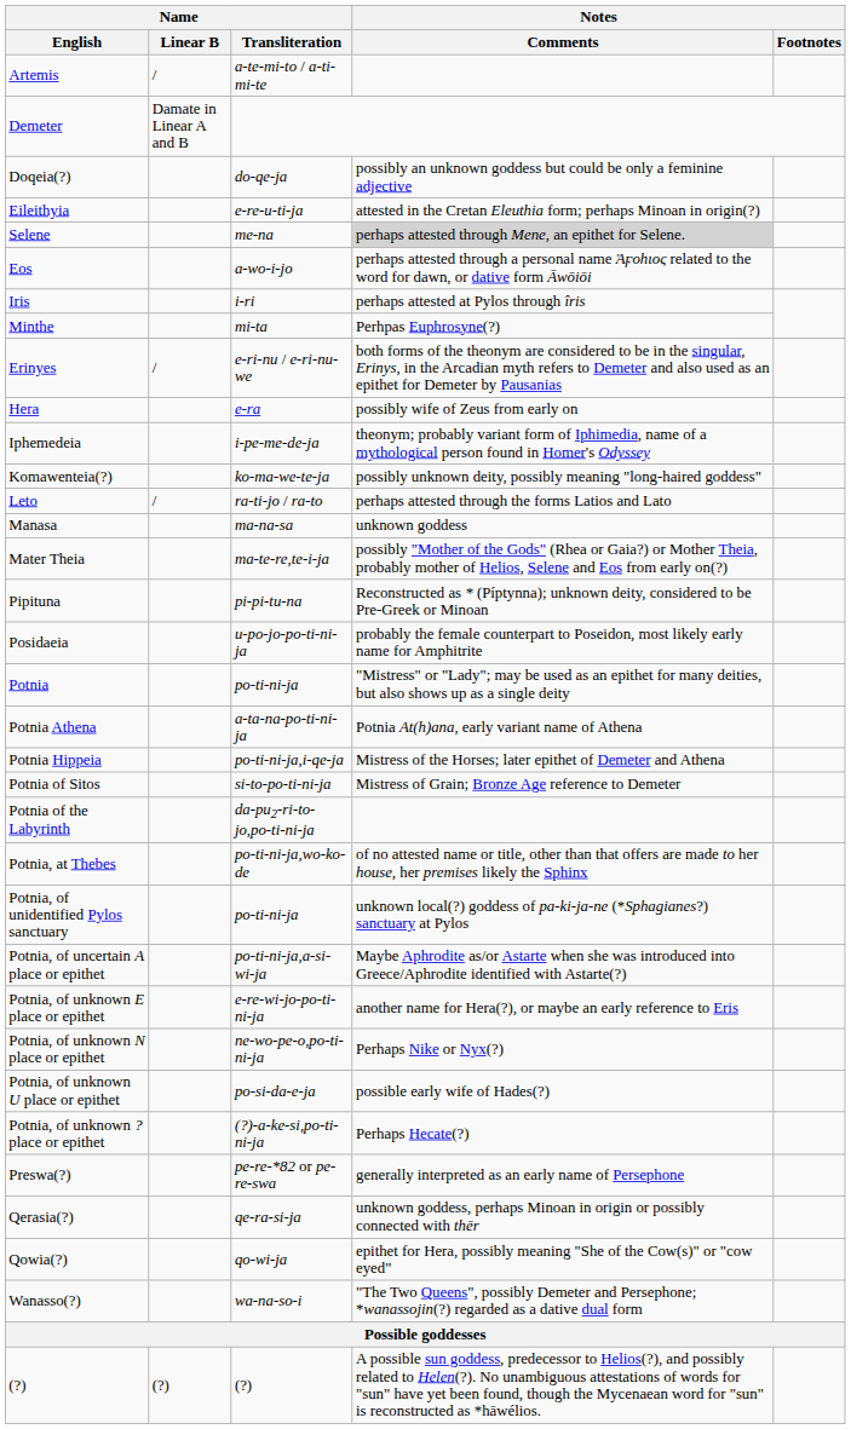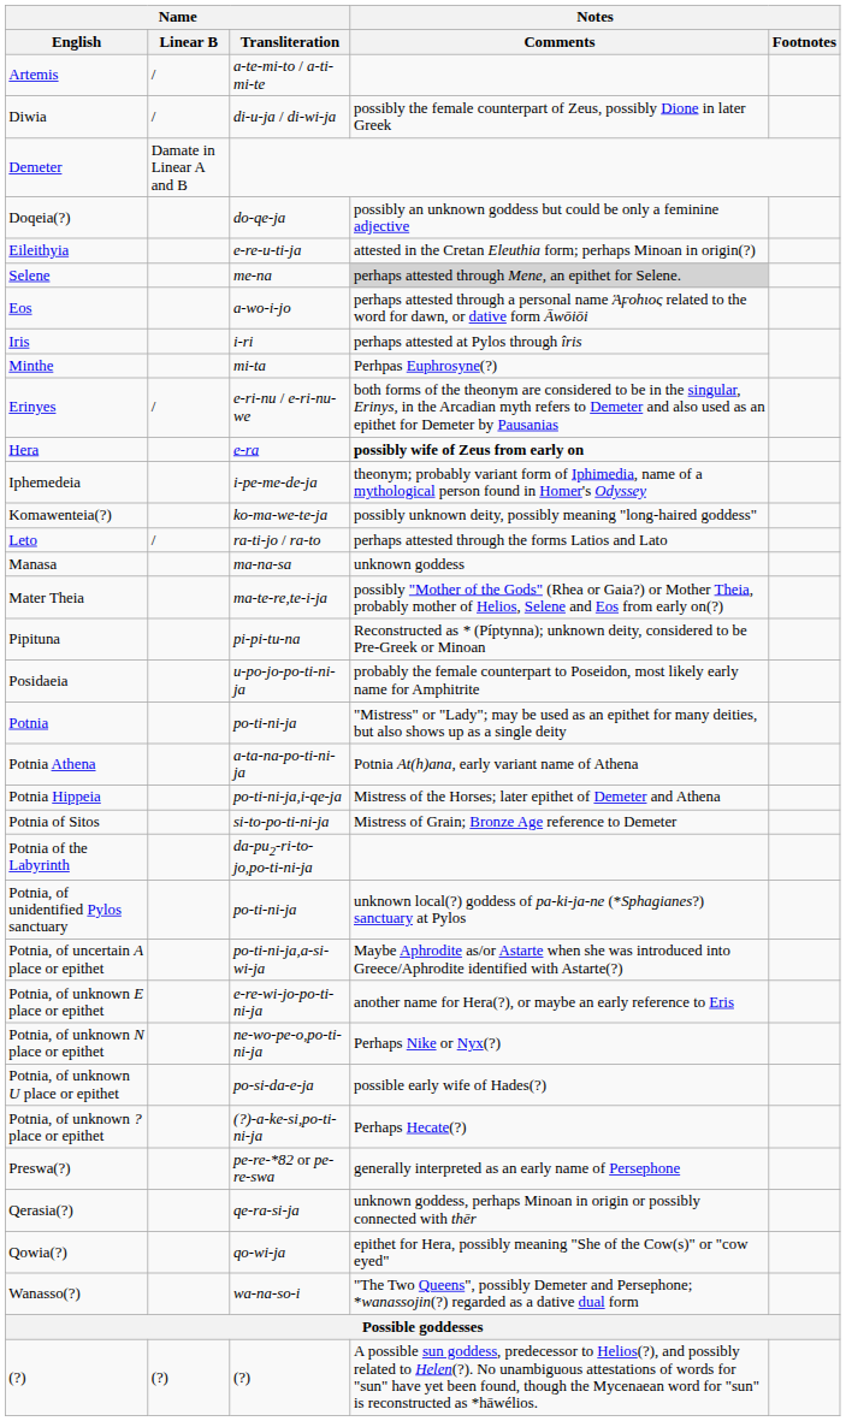 <table class="wikitable">
 <tr>
 <th colspan="3">Name</th>
 <th colspan="2">Notes</th>
 </tr>
 <tr>
 <th>English</th>
 <th>Linear B</th>
 <th>Transliteration</th>
 <th>Comments</th>
 <th>Footnotes</th>
 </tr>
 <tr>
 <td><a href='#'>Artemis</a></td>
 <td> / </td>
 <td><em>a-te-mi-to</em> / <em>a-ti-mi-te</em></td>
 <td></td>
+<td></td>
+</tr>
+<tr>
+<td>Diwia</td>
+<td> / </td>
+<td><em>di-u-ja</em> / <em>di-wi-ja</em></td>
+<td>possibly the female counterpart of Zeus, possibly <a href='#'>Dione</a> in later Greek</td>
 <td></td>
 </tr>
 <tr>
 <td><a href='#'>Demeter</a></td>
 <td>Damate in Linear A and B</td>
 </tr>
 <tr>
 <td>Doqeia(?)</td>
 <td></td>
 <td><em>do-qe-ja</em></td>
 <td>possibly an unknown goddess but could be only a feminine <a href='#'>adjective</a></td>
 <td></td>
 </tr>
 <tr>
 <td><a href='#'>Eileithyia</a></td>
 <td></td>
 <td><em>e-re-u-ti-ja</em></td>
 <td>attested in the Cretan <em>Eleuthia</em> form; perhaps Minoan in origin(?)</td>
 <td></td>
 </tr>
 <tr>
 <td><a href='#'>Selene</a></td>
 <td></td>
 <td><em>me-na</em></td>
 <td style="background: lightgrey;">perhaps attested through <em>Mene</em>, an epithet for Selene.</td>
 </tr>
 <tr>
 <td><a href='#'>Eos</a></td>
 <td></td>
 <td><em>a-wo-i-jo</em></td>
 <td>perhaps attested through a personal name <em>Ἀϝohιος</em> related to the word for dawn, or <a href='#'>dative</a> form <em>Āwōiōi</em></td>
 <td></td>
 </tr>
 <tr>
 <td><a href='#'>Iris</a></td>
 <td></td>
 <td><em>i-ri</em></td>
 <td>perhaps attested at Pylos through <em>îris</em></td>
 </tr>
 <tr>
 <td><a href='#'>Minthe</a></td>
 <td></td>
 <td><em>mi-ta</em></td>
 <td>Perhpas <a href='#'>Euphrosyne</a>(?)</td>
 </tr>
 <tr>
 <td><a href='#'>Erinyes</a></td>
 <td> / </td>
 <td><em>e-ri-nu</em> / <em>e-ri-nu-we</em></td>
 <td>both forms of the theonym are considered to be in the <a href='#'>singular</a>, <em>Erinys</em>, in the Arcadian myth refers to <a href='#'>Demeter</a> and also used as an epithet for Demeter by <a href='#'>Pausanias</a></td>
 <td></td>
 </tr>
 <tr>
 <td><a href='#'>Hera</a></td>
 <td></td>
 <td><em><a href='#'>e-ra</a></em></td>
-<td>possibly wife of Zeus from early on</td>
+<td><strong>possibly wife of Zeus from early on</strong></td>
 <td></td>
 </tr>
 <tr>
 <td>Iphemedeia</td>
 <td></td>
 <td><em>i-pe-me-de-ja</em></td>
 <td>theonym; probably variant form of <a href='#'>Iphimedia</a>, name of a <a href='#'>mythological</a> person found in <a href='#'>Homer</a>'s <em><a href='#'>Odyssey</a></em></td>
 <td></td>
 </tr>
 <tr>
 <td>Komawenteia(?)</td>
 <td></td>
 <td><em>ko-ma-we-te-ja</em></td>
 <td>possibly unknown deity, possibly meaning "long-haired goddess"</td>
 <td></td>
 </tr>
 <tr>
 <td><a href='#'>Leto</a></td>
 <td> / </td>
 <td><em>ra-ti-jo</em> / <em>ra-to</em></td>
 <td>perhaps attested through the forms Latios and Lato</td>
 <td></td>
 </tr>
 <tr>
 <td>Manasa</td>
 <td></td>
 <td><em>ma-na-sa</em></td>
 <td>unknown goddess</td>
 <td></td>
 </tr>
 <tr>
 <td>Mater Theia</td>
 <td></td>
 <td><em>ma-te-re,te-i-ja</em></td>
 <td>possibly <a href='#'>"Mother of the Gods"</a> (Rhea or Gaia?) or Mother <a href='#'>Theia</a>, probably mother of <a href='#'>Helios</a>, <a href='#'>Selene</a> and <a href='#'>Eos</a> from early on(?)</td>
 <td></td>
 </tr>
 <tr>
 <td>Pipituna</td>
 <td></td>
 <td><em>pi-pi-tu-na</em></td>
 <td>Reconstructed as <em>*</em> (Píptynna); unknown deity, considered to be Pre-Greek or Minoan</td>
 <td></td>
 </tr>
 <tr>
 <td>Posidaeia</td>
 <td></td>
 <td><em>u-po-jo-po-ti-ni-ja</em></td>
 <td>probably the female counterpart to Poseidon, most likely early name for Amphitrite</td>
 <td></td>
 </tr>
 <tr>
 <td><a href='#'>Potnia</a></td>
 <td></td>
 <td><em>po-ti-ni-ja</em></td>
 <td>"Mistress" or "Lady"; may be used as an epithet for many deities, but also shows up as a single deity</td>
 <td></td>
 </tr>
 <tr>
 <td>Potnia <a href='#'>Athena</a></td>
 <td></td>
 <td><em>a-ta-na-po-ti-ni-ja</em></td>
 <td>Potnia <em>At(h)ana</em>, early variant name of Athena</td>
 <td></td>
 </tr>
 <tr>
 <td>Potnia <a href='#'>Hippeia</a></td>
 <td></td>
 <td><em>po-ti-ni-ja,i-qe-ja</em></td>
 <td>Mistress of the Horses; later epithet of <a href='#'>Demeter</a> and Athena</td>
 <td></td>
 </tr>
 <tr>
 <td>Potnia of Sitos</td>
 <td></td>
 <td><em>si-to-po-ti-ni-ja</em></td>
 <td>Mistress of Grain; <a href='#'>Bronze Age</a> reference to Demeter</td>
 <td></td>
 </tr>
 <tr>
 <td>Potnia of the <a href='#'>Labyrinth</a></td>
 <td></td>
 <td><em>da-pu<sub>2</sub>-ri-to-jo,po-ti-ni-ja</em></td>
 <td></td>
 <td></td>
 </tr>
 <tr>
-<td>Potnia, at <a href='#'>Thebes</a></td>
-<td></td>
-<td><em>po-ti-ni-ja,wo-ko-de</em></td>
-<td>of no attested name or title, other than that offers are made <em>to</em> her <em>house</em>, her <em>premises</em> likely the <a href='#'>Sphinx</a></td>
-<td></td>
-</tr>
-<tr>
 <td>Potnia, of unidentified <a href='#'>Pylos</a> sanctuary</td>
 <td></td>
 <td><em>po-ti-ni-ja</em></td>
 <td>unknown local(?) goddess of <em>pa-ki-ja-ne</em> (*<em>Sphagianes</em>?) <a href='#'>sanctuary</a> at Pylos</td>
 <td></td>
 </tr>
 <tr>
 <td>Potnia, of uncertain <em>A</em> place or epithet</td>
 <td></td>
 <td><em>po-ti-ni-ja,a-si-wi-ja</em></td>
 <td>Maybe <a href='#'>Aphrodite</a> as/or <a href='#'>Astarte</a> when she was introduced into Greece/Aphrodite identified with Astarte(?)</td>
 <td></td>
 </tr>
 <tr>
 <td>Potnia, of unknown <em>E</em> place or epithet</td>
 <td></td>
 <td><em>e-re-wi-jo-po-ti-ni-ja</em></td>
 <td>another name for Hera(?), or maybe an early reference to <a href='#'>Eris</a></td>
 <td></td>
 </tr>
 <tr>
 <td>Potnia, of unknown <em>N</em> place or epithet</td>
 <td></td>
 <td><em>ne-wo-pe-o,po-ti-ni-ja</em></td>
 <td>Perhaps <a href='#'>Nike</a> or <a href='#'>Nyx</a>(?)</td>
 <td></td>
 </tr>
 <tr>
 <td>Potnia, of unknown <em>U</em> place or epithet</td>
 <td></td>
 <td><em>po-si-da-e-ja</em></td>
 <td>possible early wife of Hades(?)</td>
 <td></td>
 </tr>
 <tr>
 <td>Potnia, of unknown <em>?</em> place or epithet</td>
 <td></td>
 <td><em>(?)-a-ke-si,po-ti-ni-ja</em></td>
 <td>Perhaps <a href='#'>Hecate</a>(?)</td>
 <td></td>
 </tr>
 <tr>
 <td>Preswa(?)</td>
 <td></td>
 <td><em>pe-re-*82</em> or <em>pe-re-swa</em></td>
 <td>generally interpreted as an early name of <a href='#'>Persephone</a></td>
 <td></td>
 </tr>
 <tr>
 <td>Qerasia(?)</td>
 <td></td>
 <td><em>qe-ra-si-ja</em></td>
 <td>unknown goddess, perhaps Minoan in origin or possibly connected with <em>thēr</em></td>
 <td></td>
 </tr>
 <tr>
 <td>Qowia(?)</td>
 <td></td>
 <td><em>qo-wi-ja</em></td>
 <td>epithet for Hera, possibly meaning "She of the Cow(s)" or "cow eyed"</td>
 <td></td>
 </tr>
 <tr>
 <td>Wanasso(?)</td>
 <td></td>
 <td><em>wa-na-so-i</em></td>
 <td>"The Two <a href='#'>Queens</a>", possibly Demeter and Persephone; *<em>wanassojin</em>(?) regarded as a dative <a href='#'>dual</a> form</td>
 <td></td>
 </tr>
 <tr>
 <th colspan="5">Possible goddesses</th>
 </tr>
 <tr>
 <td>(?)</td>
 <td>(?)</td>
 <td>(?)</td>
 <td>A possible <a href='#'>sun goddess</a>, predecessor to <a href='#'>Helios</a>(?), and possibly related to <em><a href='#'>Helen</a></em>(?). No unambiguous attestations of words for "sun" have yet been found, though the Mycenaean word for "sun" is reconstructed as *hāwélios.</td>
 <td></td>
 </tr>
 </table>
